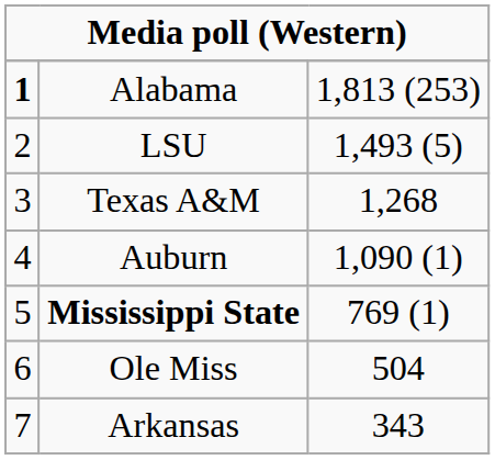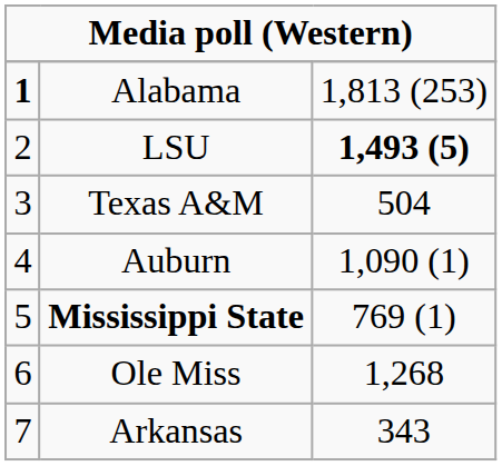 <table class="wikitable">
 <tr align="center">
 <td align="center" Colspan="3"><strong>Media poll (Western)</strong></td>
 </tr>
 <tr align="center">
 </tr>
 <tr align="center">
 <td><strong>1</strong></td>
 <td>Alabama</td>
 <td>1,813 (253)</td>
 </tr>
 <tr align="center">
 <td>2</td>
 <td>LSU</td>
-<td>1,493 (5)</td>
+<td><strong>1,493 (5)</strong></td>
 </tr>
 <tr align="center">
 <td>3</td>
 <td>Texas A&M</td>
-<td>1,268</td>
+<td>504</td>
 </tr>
 <tr align="center">
 <td>4</td>
 <td>Auburn</td>
 <td>1,090 (1)</td>
 </tr>
 <tr align="center">
 <td>5</td>
 <td><strong>Mississippi State</strong></td>
 <td>769 (1)</td>
 </tr>
 <tr align="center">
 <td>6</td>
 <td>Ole Miss</td>
-<td>504</td>
+<td>1,268</td>
 </tr>
 <tr align="center">
 <td>7</td>
 <td>Arkansas</td>
 <td>343</td>
 </tr>
 </table>
